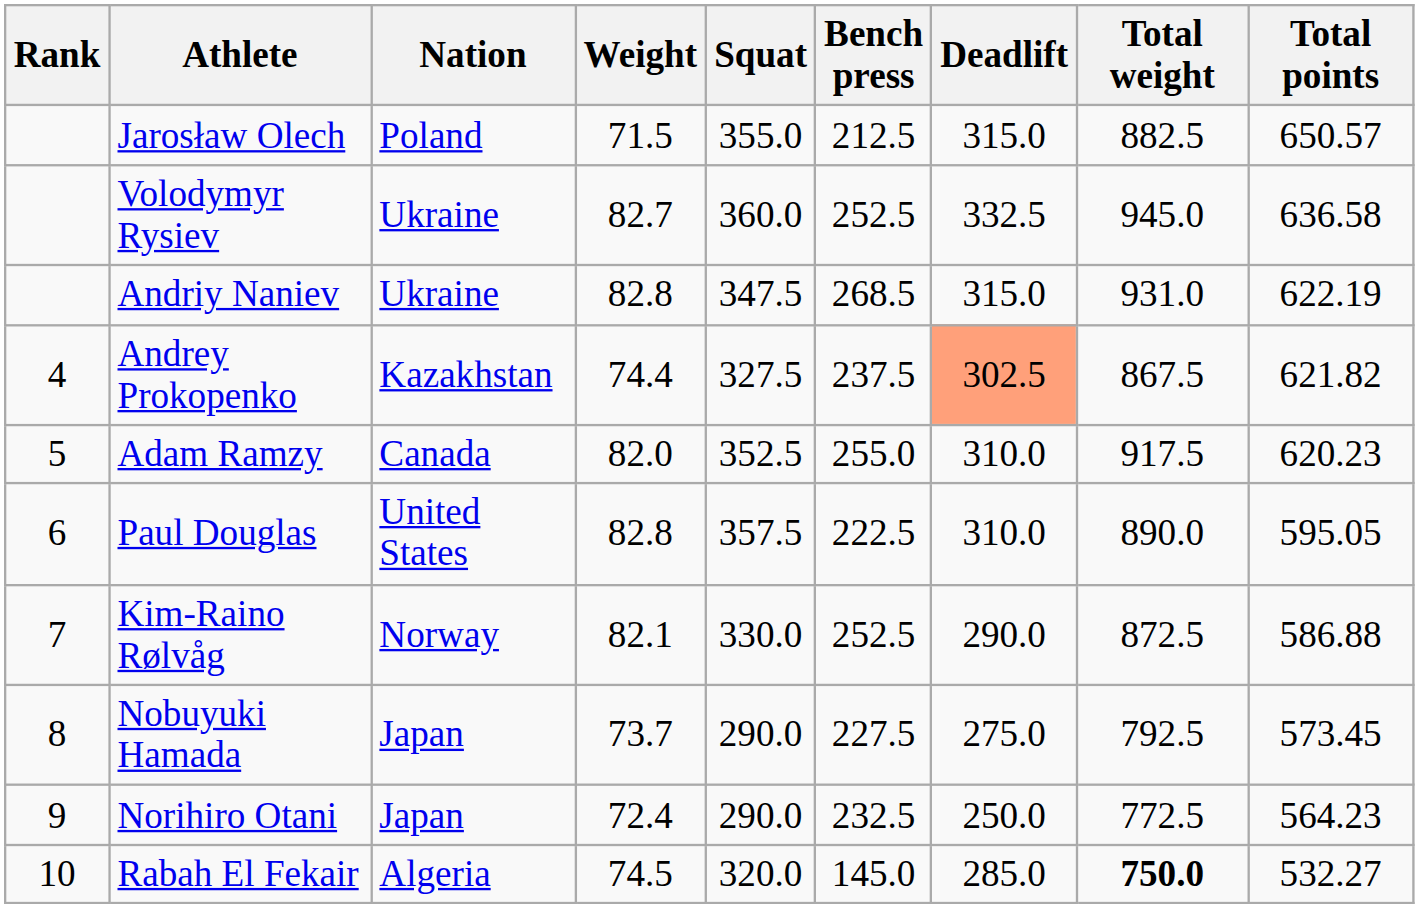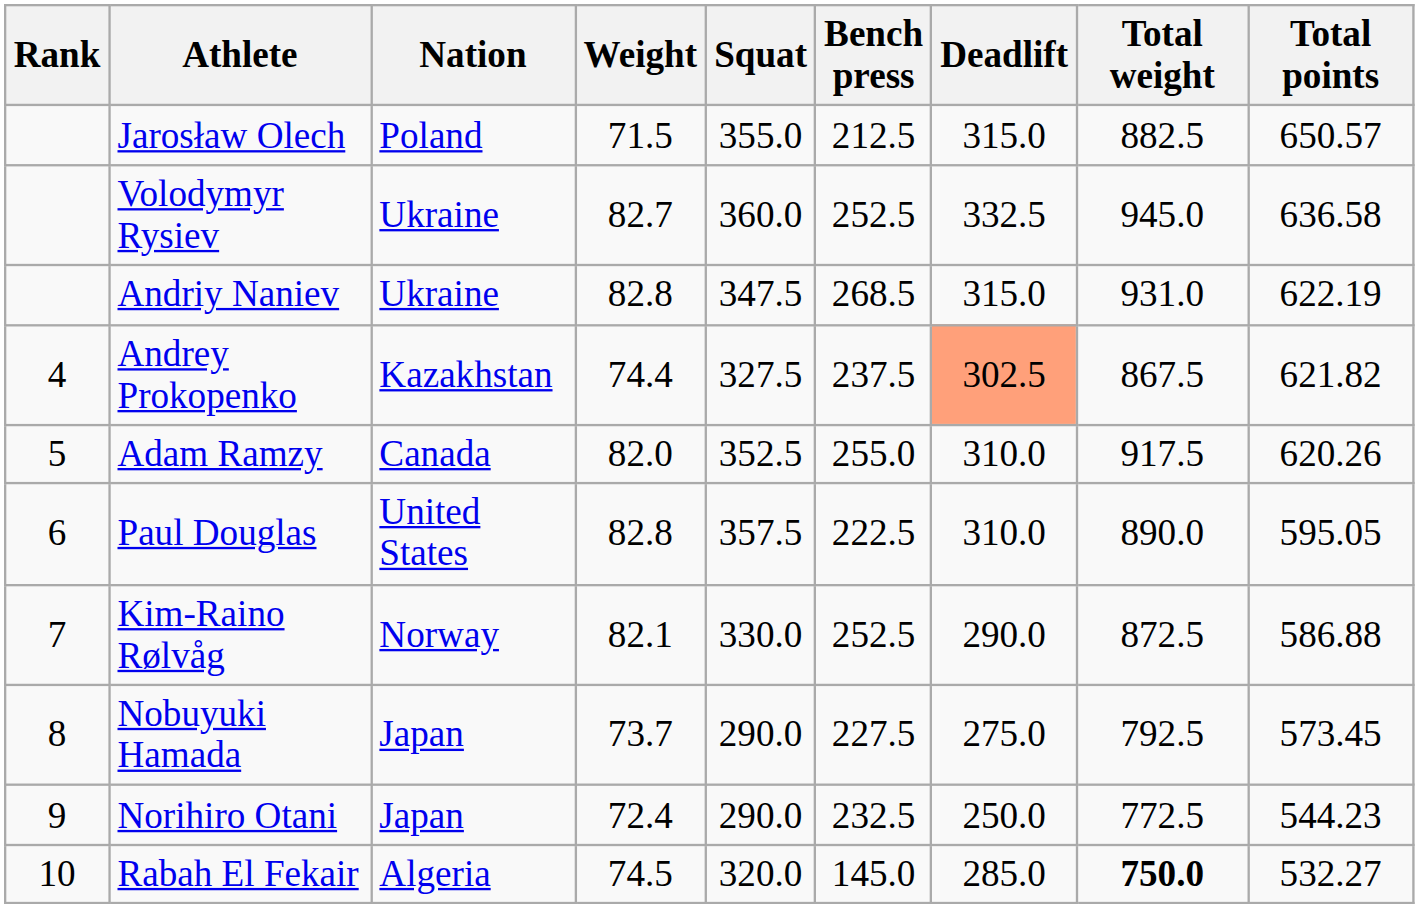 <table class="wikitable sortable" style="text-align:center">
 <tr>
 <th>Rank</th>
 <th>Athlete</th>
 <th>Nation</th>
 <th>Weight</th>
 <th>Squat</th>
 <th>Bench<br>press</th>
 <th>Deadlift</th>
 <th>Total weight</th>
 <th>Total points</th>
 </tr>
 <tr>
 <td></td>
 <td align=left><a href='#'>Jarosław Olech</a></td>
 <td align=left> <a href='#'>Poland</a></td>
 <td>71.5</td>
 <td>355.0</td>
 <td>212.5</td>
 <td>315.0</td>
 <td>882.5</td>
 <td>650.57</td>
 </tr>
 <tr>
 <td></td>
 <td align=left><a href='#'>Volodymyr Rysiev</a></td>
 <td align=left> <a href='#'>Ukraine</a></td>
 <td>82.7</td>
 <td>360.0</td>
 <td>252.5</td>
 <td>332.5</td>
 <td>945.0</td>
 <td>636.58</td>
 </tr>
 <tr>
 <td></td>
 <td align=left><a href='#'>Andriy Naniev</a></td>
 <td align=left> <a href='#'>Ukraine</a></td>
 <td>82.8</td>
 <td>347.5</td>
 <td>268.5</td>
 <td>315.0</td>
 <td>931.0</td>
 <td>622.19</td>
 </tr>
 <tr>
 <td>4</td>
 <td align=left><a href='#'>Andrey Prokopenko</a></td>
 <td align=left> <a href='#'>Kazakhstan</a></td>
 <td>74.4</td>
 <td>327.5</td>
 <td>237.5</td>
 <td style="background: lightsalmon;">302.5</td>
 <td>867.5</td>
 <td>621.82</td>
 </tr>
 <tr>
 <td>5</td>
 <td align=left><a href='#'>Adam Ramzy</a></td>
 <td align=left> <a href='#'>Canada</a></td>
 <td>82.0</td>
 <td>352.5</td>
 <td>255.0</td>
 <td>310.0</td>
 <td>917.5</td>
-<td>620.23</td>
+<td>620.26</td>
 </tr>
 <tr>
 <td>6</td>
 <td align=left><a href='#'>Paul Douglas</a></td>
 <td align=left> <a href='#'>United States</a></td>
 <td>82.8</td>
 <td>357.5</td>
 <td>222.5</td>
 <td>310.0</td>
 <td>890.0</td>
 <td>595.05</td>
 </tr>
 <tr>
 <td>7</td>
 <td align=left><a href='#'>Kim-Raino Rølvåg</a></td>
 <td align=left> <a href='#'>Norway</a></td>
 <td>82.1</td>
 <td>330.0</td>
 <td>252.5</td>
 <td>290.0</td>
 <td>872.5</td>
 <td>586.88</td>
 </tr>
 <tr>
 <td>8</td>
 <td align=left><a href='#'>Nobuyuki Hamada</a></td>
 <td align=left> <a href='#'>Japan</a></td>
 <td>73.7</td>
 <td>290.0</td>
 <td>227.5</td>
 <td>275.0</td>
 <td>792.5</td>
 <td>573.45</td>
 </tr>
 <tr>
 <td>9</td>
 <td align=left><a href='#'>Norihiro Otani</a></td>
 <td align=left> <a href='#'>Japan</a></td>
 <td>72.4</td>
 <td>290.0</td>
 <td>232.5</td>
 <td>250.0</td>
 <td>772.5</td>
-<td>564.23</td>
+<td>544.23</td>
 </tr>
 <tr>
 <td>10</td>
 <td align=left><a href='#'>Rabah El Fekair</a></td>
 <td align=left> <a href='#'>Algeria</a></td>
 <td>74.5</td>
 <td>320.0</td>
 <td>145.0</td>
 <td>285.0</td>
 <td><strong>750.0</strong></td>
 <td>532.27</td>
 </tr>
 </table>
